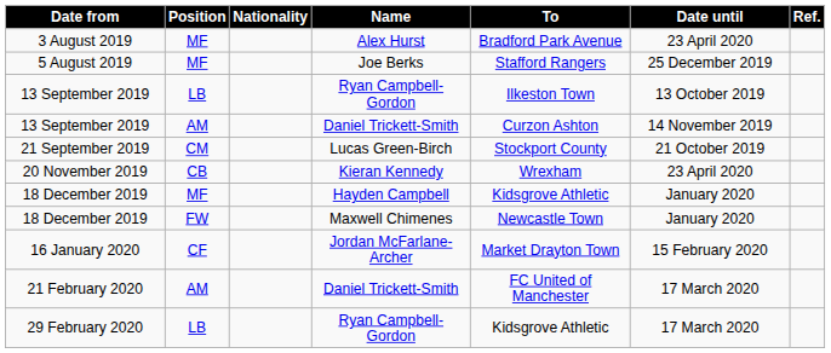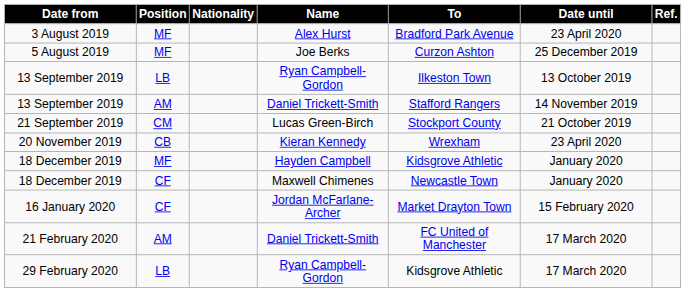 <table class="wikitable"  style="text-align:center; font-size:90%; ">
 <tr>
 <th style="background:#000000; color:#FFFFFF; width:150px;">Date from</th>
 <th style="background:#000000; color:#FFFFFF; width:50px;">Position</th>
 <th style="background:#000000; color:#FFFFFF; width:50px;">Nationality</th>
 <th style="background:#000000; color:#FFFFFF; width:150px;">Name</th>
 <th style="background:#000000; color:#FFFFFF; width:150px;">To</th>
 <th style="background:#000000; color:#FFFFFF; width:150px;">Date until</th>
 <th style="background:#000000; color:#FFFFFF; width:25px;">Ref.</th>
 </tr>
 <tr>
 <td>3 August 2019</td>
 <td><a href='#'>MF</a></td>
 <td></td>
 <td><a href='#'>Alex Hurst</a></td>
 <td><a href='#'>Bradford Park Avenue</a></td>
 <td>23 April 2020</td>
 <td></td>
 </tr>
 <tr>
 <td>5 August 2019</td>
 <td><a href='#'>MF</a></td>
 <td></td>
 <td>Joe Berks</td>
-<td><a href='#'>Stafford Rangers</a></td>
+<td><a href='#'>Curzon Ashton</a></td>
 <td>25 December 2019</td>
 <td></td>
 </tr>
 <tr>
 <td>13 September 2019</td>
 <td><a href='#'>LB</a></td>
 <td></td>
 <td><a href='#'>Ryan Campbell-Gordon</a></td>
 <td><a href='#'>Ilkeston Town</a></td>
 <td>13 October 2019</td>
 <td></td>
 </tr>
 <tr>
 <td>13 September 2019</td>
 <td><a href='#'>AM</a></td>
 <td></td>
 <td><a href='#'>Daniel Trickett-Smith</a></td>
-<td><a href='#'>Curzon Ashton</a></td>
+<td><a href='#'>Stafford Rangers</a></td>
 <td>14 November 2019</td>
 <td></td>
 </tr>
 <tr>
 <td>21 September 2019</td>
 <td><a href='#'>CM</a></td>
 <td></td>
 <td>Lucas Green-Birch</td>
 <td><a href='#'>Stockport County</a></td>
 <td>21 October 2019</td>
 <td></td>
 </tr>
 <tr>
 <td>20 November 2019</td>
 <td><a href='#'>CB</a></td>
 <td></td>
 <td><a href='#'>Kieran Kennedy</a></td>
 <td> <a href='#'>Wrexham</a></td>
 <td>23 April 2020</td>
 <td></td>
 </tr>
 <tr>
 <td>18 December 2019</td>
 <td><a href='#'>MF</a></td>
 <td></td>
 <td><a href='#'>Hayden Campbell</a></td>
 <td><a href='#'>Kidsgrove Athletic</a></td>
 <td>January 2020</td>
 <td></td>
 </tr>
 <tr>
 <td>18 December 2019</td>
-<td><a href='#'>FW</a></td>
+<td><a href='#'>CF</a></td>
 <td></td>
 <td>Maxwell Chimenes</td>
 <td><a href='#'>Newcastle Town</a></td>
 <td>January 2020</td>
 <td></td>
 </tr>
 <tr>
 <td>16 January 2020</td>
 <td><a href='#'>CF</a></td>
 <td></td>
 <td><a href='#'>Jordan McFarlane-Archer</a></td>
 <td><a href='#'>Market Drayton Town</a></td>
 <td>15 February 2020</td>
 <td></td>
 </tr>
 <tr>
 <td>21 February 2020</td>
 <td><a href='#'>AM</a></td>
 <td></td>
 <td><a href='#'>Daniel Trickett-Smith</a></td>
 <td><a href='#'>FC United of Manchester</a></td>
 <td>17 March 2020</td>
 <td></td>
 </tr>
 <tr>
 <td>29 February 2020</td>
 <td><a href='#'>LB</a></td>
 <td></td>
 <td><a href='#'>Ryan Campbell-Gordon</a></td>
 <td>Kidsgrove Athletic</td>
 <td>17 March 2020</td>
 <td></td>
 </tr>
 </table>
